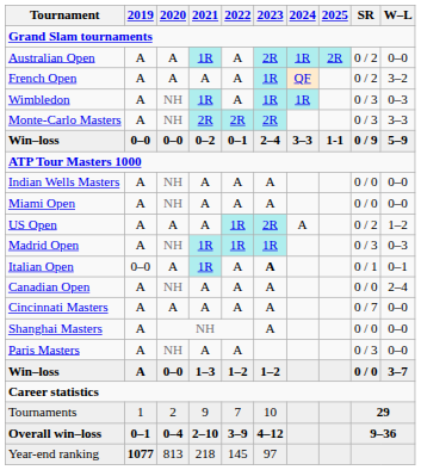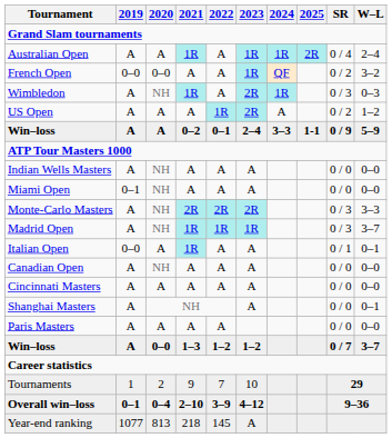 <table class=wikitable style=text-align:center>
 <tr>
 <th>Tournament</th>
 <th><a href='#'>2019</a></th>
 <th><a href='#'>2020</a></th>
 <th><a href='#'>2021</a></th>
 <th><a href='#'>2022</a></th>
 <th><a href='#'>2023</a></th>
 <th><a href='#'>2024</a></th>
 <th><a href='#'>2025</a></th>
 <th>SR</th>
 <th>W–L</th>
 </tr>
 <tr>
 <td colspan="10" align="left"><a href='#'><strong>Grand Slam tournaments</strong></a></td>
 </tr>
 <tr>
 <td align=left><a href='#'>Australian Open</a></td>
 <td>A</td>
 <td>A</td>
 <td bgcolor=afeeee><a href='#'>1R</a></td>
 <td>A</td>
-<td bgcolor=afeeee><a href='#'>2R</a></td>
+<td bgcolor=afeeee><a href='#'>1R</a></td>
 <td bgcolor=afeeee><a href='#'>1R</a></td>
 <td bgcolor=afeeee><a href='#'>2R</a></td>
-<td>0 / 2</td>
-<td>0–0</td>
+<td>0 / 4</td>
+<td>2–4</td>
 </tr>
 <tr>
 <td align=left><a href='#'>French Open</a></td>
-<td>A</td>
-<td>A</td>
+<td>0–0</td>
+<td>0–0</td>
 <td>A</td>
 <td>A</td>
 <td bgcolor=afeeee><a href='#'>1R</a></td>
 <td bgcolor=ffebcd><a href='#'>QF</a></td>
 <td></td>
 <td>0 / 2</td>
 <td>3–2</td>
 </tr>
 <tr>
 <td align=left><a href='#'>Wimbledon</a></td>
 <td>A</td>
 <td style=color:#767676>NH</td>
 <td bgcolor=afeeee><a href='#'>1R</a></td>
 <td>A</td>
-<td bgcolor=afeeee><a href='#'>1R</a></td>
+<td bgcolor=afeeee><a href='#'>2R</a></td>
 <td bgcolor=afeeee><a href='#'>1R</a></td>
 <td></td>
 <td>0 / 3</td>
 <td>0–3</td>
 </tr>
 <tr>
-<td align=left><a href='#'>Monte-Carlo Masters</a></td>
+<td align=left><a href='#'>US Open</a></td>
 <td>A</td>
-<td style=color:#767676>NH</td>
+<td>A</td>
+<td>A</td>
+<td bgcolor=afeeee><a href='#'>1R</a></td>
 <td bgcolor=afeeee><a href='#'>2R</a></td>
-<td bgcolor=afeeee><a href='#'>2R</a></td>
-<td bgcolor=afeeee><a href='#'>2R</a></td>
+<td>A</td>
 <td></td>
-<td></td>
-<td>0 / 3</td>
-<td>3–3</td>
+<td>0 / 2</td>
+<td>1–2</td>
 </tr>
 <tr style=font-weight:bold;background:#efefef>
 <td style=text-align:left>Win–loss</td>
-<td>0–0</td>
-<td>0–0</td>
+<td>A</td>
+<td>A</td>
 <td>0–2</td>
 <td>0–1</td>
 <td>2–4</td>
 <td>3–3</td>
 <td>1-1</td>
 <td>0 / 9</td>
 <td>5–9</td>
 </tr>
 <tr>
 <td colspan="10" align="left"><strong><a href='#'>ATP Tour Masters 1000</a></strong></td>
 </tr>
 <tr>
 <td align=left><a href='#'>Indian Wells Masters</a></td>
 <td>A</td>
 <td style=color:#767676>NH</td>
 <td>A</td>
 <td>A</td>
 <td>A</td>
 <td></td>
 <td></td>
 <td>0 / 0</td>
 <td>0–0</td>
 </tr>
 <tr>
 <td align=left><a href='#'>Miami Open</a></td>
-<td>A</td>
+<td>0–1</td>
 <td style=color:#767676>NH</td>
 <td>A</td>
 <td>A</td>
 <td>A</td>
 <td></td>
 <td></td>
 <td>0 / 0</td>
 <td>0–0</td>
 </tr>
 <tr>
-<td align=left><a href='#'>US Open</a></td>
+<td align=left><a href='#'>Monte-Carlo Masters</a></td>
 <td>A</td>
-<td>A</td>
-<td>A</td>
-<td bgcolor=afeeee><a href='#'>1R</a></td>
+<td style=color:#767676>NH</td>
 <td bgcolor=afeeee><a href='#'>2R</a></td>
-<td>A</td>
+<td bgcolor=afeeee><a href='#'>2R</a></td>
+<td bgcolor=afeeee><a href='#'>2R</a></td>
 <td></td>
-<td>0 / 2</td>
-<td>1–2</td>
+<td></td>
+<td>0 / 3</td>
+<td>3–3</td>
 </tr>
 <tr>
 <td align=left><a href='#'>Madrid Open</a></td>
 <td>A</td>
 <td style=color:#767676>NH</td>
 <td bgcolor=afeeee><a href='#'>1R</a></td>
 <td bgcolor=afeeee><a href='#'>1R</a></td>
 <td bgcolor=afeeee><a href='#'>1R</a></td>
 <td></td>
 <td></td>
 <td>0 / 3</td>
-<td>0–3</td>
+<td>3–7</td>
 </tr>
 <tr>
 <td align=left><a href='#'>Italian Open</a></td>
 <td>0–0</td>
 <td>A</td>
 <td bgcolor=afeeee><a href='#'>1R</a></td>
 <td>A</td>
-<td><strong>A</strong></td>
+<td>A</td>
 <td></td>
 <td></td>
 <td>0 / 1</td>
 <td>0–1</td>
 </tr>
 <tr>
 <td align=left><a href='#'>Canadian Open</a></td>
 <td>A</td>
 <td style=color:#767676>NH</td>
 <td>A</td>
 <td>A</td>
 <td>A</td>
 <td></td>
 <td></td>
 <td>0 / 0</td>
-<td>2–4</td>
+<td>0–0</td>
 </tr>
 <tr>
 <td align=left><a href='#'>Cincinnati Masters</a></td>
 <td>A</td>
 <td>A</td>
 <td>A</td>
 <td>A</td>
 <td>A</td>
 <td></td>
 <td></td>
-<td>0 / 7</td>
+<td>0 / 0</td>
 <td>0–0</td>
 </tr>
 <tr>
 <td align=left><a href='#'>Shanghai Masters</a></td>
 <td>A</td>
 <td colspan=3 style=color:#767676>NH</td>
 <td>A</td>
 <td></td>
 <td></td>
 <td>0 / 0</td>
-<td>0–0</td>
+<td>0–1</td>
 </tr>
 <tr>
 <td align=left><a href='#'>Paris Masters</a></td>
 <td>A</td>
-<td style=color:#767676>NH</td>
+<td>A</td>
 <td>A</td>
 <td>A</td>
 <td></td>
 <td></td>
 <td></td>
-<td>0 / 3</td>
+<td>0 / 0</td>
 <td>0–0</td>
 </tr>
 <tr style=font-weight:bold;background:#efefef>
 <td style=text-align:left>Win–loss</td>
 <td>A</td>
 <td>0–0</td>
 <td>1–3</td>
 <td>1–2</td>
 <td>1–2</td>
 <td></td>
 <td></td>
-<td>0 / 0</td>
+<td>0 / 7</td>
 <td>3–7</td>
 </tr>
 <tr>
 <td colspan="10" align="left"><strong>Career statistics</strong></td>
 </tr>
 <tr bgcolor=efefef>
 <td align=left>Tournaments</td>
 <td>1</td>
 <td>2</td>
 <td>9</td>
 <td>7</td>
 <td>10</td>
 <td></td>
 <td></td>
 <td colspan="2"><strong>29</strong></td>
 </tr>
 <tr style=font-weight:bold;background:#efefef>
 <td align=left>Overall win–loss</td>
 <td>0–1</td>
 <td>0–4</td>
 <td>2–10</td>
 <td>3–9</td>
 <td>4–12</td>
 <td></td>
 <td></td>
 <td colspan="2">9–36</td>
 </tr>
 <tr bgcolor=efefef>
 <td align=left>Year-end ranking</td>
-<td><strong>1077</strong></td>
+<td>1077</td>
 <td>813</td>
 <td>218</td>
 <td>145</td>
-<td>97</td>
+<td>A</td>
 <td></td>
 <td></td>
 <td colspan="2"></td>
 </tr>
 </table>
